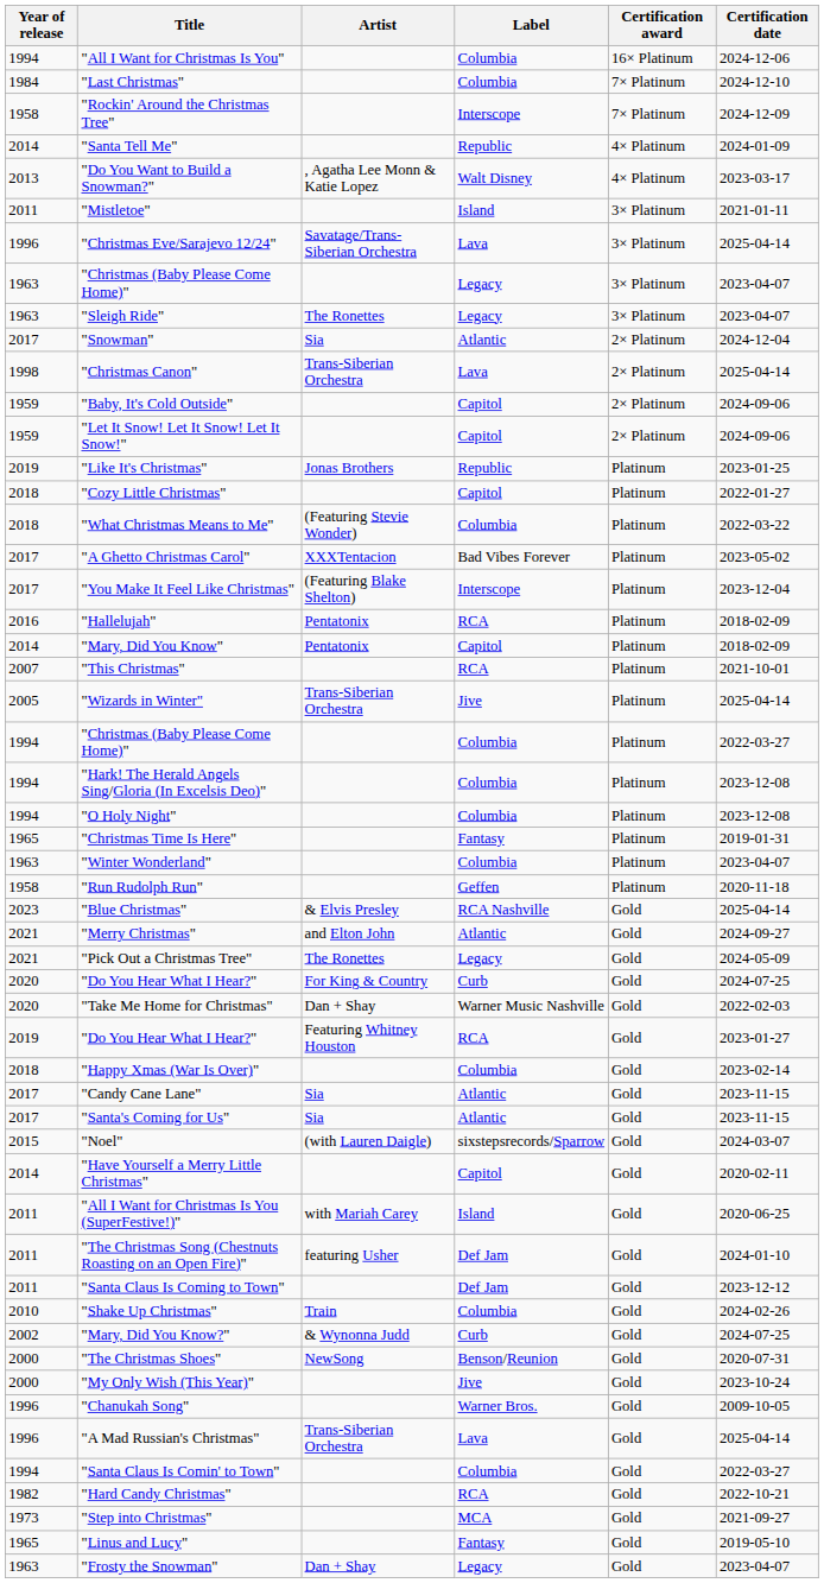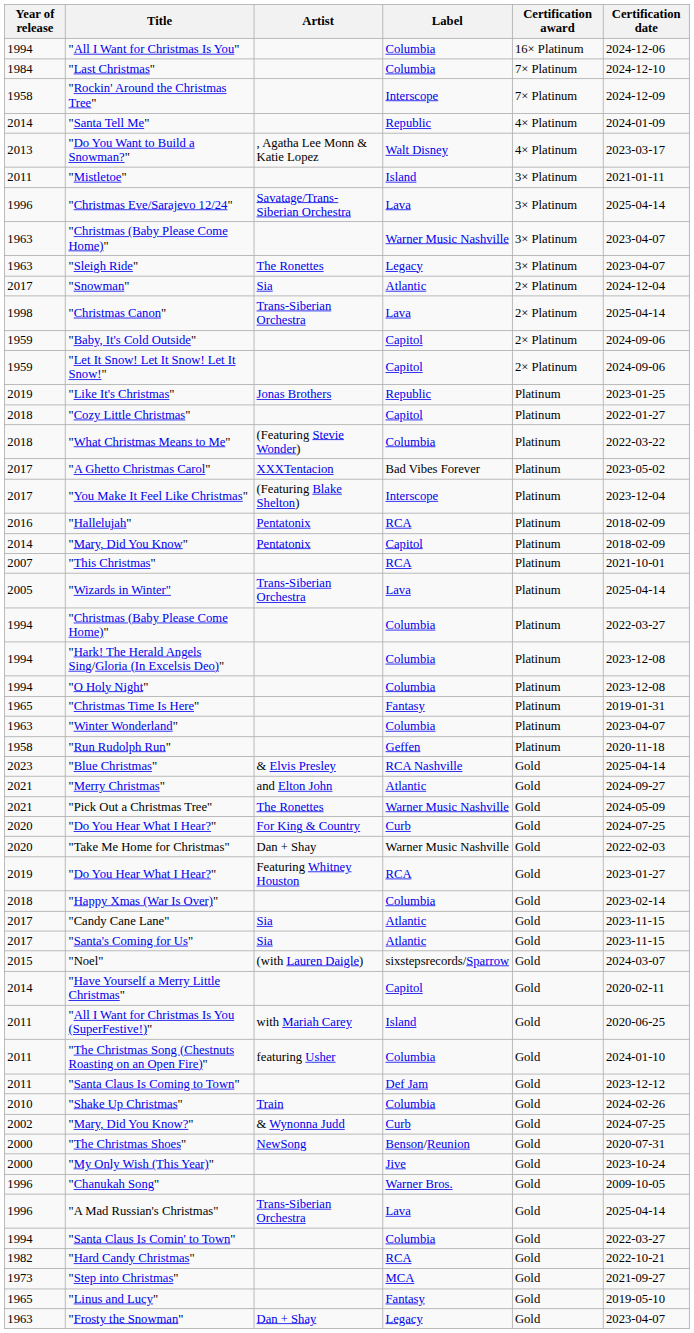 <table class="wikitable sortable"1+1=square>
 <tr>
 <th>Year of release</th>
 <th>Title</th>
 <th>Artist</th>
 <th>Label</th>
 <th>Certification award</th>
 <th>Certification date</th>
 </tr>
 <tr>
 <td>1994</td>
 <td>"<a href='#'>All I Want for Christmas Is You</a>"</td>
 <td></td>
 <td><a href='#'>Columbia</a></td>
 <td>16× Platinum</td>
 <td>2024-12-06</td>
 </tr>
 <tr>
 <td>1984</td>
 <td>"<a href='#'>Last Christmas</a>"</td>
 <td></td>
 <td><a href='#'>Columbia</a></td>
 <td>7× Platinum</td>
 <td>2024-12-10</td>
 </tr>
 <tr>
 <td>1958</td>
 <td>"<a href='#'>Rockin' Around the Christmas Tree</a>"</td>
 <td></td>
 <td><a href='#'>Interscope</a></td>
 <td>7× Platinum</td>
 <td>2024-12-09</td>
 </tr>
 <tr>
 <td>2014</td>
 <td>"<a href='#'>Santa Tell Me</a>"</td>
 <td></td>
 <td><a href='#'>Republic</a></td>
 <td>4× Platinum</td>
 <td>2024-01-09</td>
 </tr>
 <tr>
 <td>2013</td>
 <td>"<a href='#'>Do You Want to Build a Snowman?</a>"</td>
 <td>, Agatha Lee Monn & Katie Lopez</td>
 <td><a href='#'>Walt Disney</a></td>
 <td>4× Platinum</td>
 <td>2023-03-17</td>
 </tr>
 <tr>
 <td>2011</td>
 <td>"<a href='#'>Mistletoe</a>"</td>
 <td></td>
 <td><a href='#'>Island</a></td>
 <td>3× Platinum</td>
 <td>2021-01-11</td>
 </tr>
 <tr>
 <td>1996</td>
 <td>"<a href='#'>Christmas Eve/Sarajevo 12/24</a>"</td>
 <td><a href='#'>Savatage/Trans-Siberian Orchestra</a></td>
 <td><a href='#'>Lava</a></td>
 <td>3× Platinum</td>
 <td>2025-04-14</td>
 </tr>
 <tr>
 <td>1963</td>
 <td>"<a href='#'>Christmas (Baby Please Come Home)</a>"</td>
 <td></td>
-<td><a href='#'>Legacy</a></td>
+<td><a href='#'>Warner Music Nashville</a></td>
 <td>3× Platinum</td>
 <td>2023-04-07</td>
 </tr>
 <tr>
 <td>1963</td>
 <td>"<a href='#'>Sleigh Ride</a>"</td>
 <td><a href='#'>The Ronettes</a></td>
 <td><a href='#'>Legacy</a></td>
 <td>3× Platinum</td>
 <td>2023-04-07</td>
 </tr>
 <tr>
 <td>2017</td>
 <td>"<a href='#'>Snowman</a>"</td>
 <td><a href='#'>Sia</a></td>
 <td><a href='#'>Atlantic</a></td>
 <td>2× Platinum</td>
 <td>2024-12-04</td>
 </tr>
 <tr>
 <td>1998</td>
 <td>"<a href='#'>Christmas Canon</a>"</td>
 <td><a href='#'>Trans-Siberian Orchestra</a></td>
 <td><a href='#'>Lava</a></td>
 <td>2× Platinum</td>
 <td>2025-04-14</td>
 </tr>
 <tr>
 <td>1959</td>
 <td>"<a href='#'>Baby, It's Cold Outside</a>"</td>
 <td></td>
 <td><a href='#'>Capitol</a></td>
 <td>2× Platinum</td>
 <td>2024-09-06</td>
 </tr>
 <tr>
 <td>1959</td>
 <td>"<a href='#'>Let It Snow! Let It Snow! Let It Snow!</a>"</td>
 <td></td>
 <td><a href='#'>Capitol</a></td>
 <td>2× Platinum</td>
 <td>2024-09-06</td>
 </tr>
 <tr>
 <td>2019</td>
 <td>"<a href='#'>Like It's Christmas</a>"</td>
 <td><a href='#'>Jonas Brothers</a></td>
 <td><a href='#'>Republic</a></td>
 <td>Platinum</td>
 <td>2023-01-25</td>
 </tr>
 <tr>
 <td>2018</td>
 <td>"<a href='#'>Cozy Little Christmas</a>"</td>
 <td></td>
 <td><a href='#'>Capitol</a></td>
 <td>Platinum</td>
 <td>2022-01-27</td>
 </tr>
 <tr>
 <td>2018</td>
 <td>"<a href='#'>What Christmas Means to Me</a>"</td>
 <td> (Featuring <a href='#'>Stevie Wonder</a>)</td>
 <td><a href='#'>Columbia</a></td>
 <td>Platinum</td>
 <td>2022-03-22</td>
 </tr>
 <tr>
 <td>2017</td>
 <td>"<a href='#'>A Ghetto Christmas Carol</a>"</td>
 <td><a href='#'>XXXTentacion</a></td>
 <td>Bad Vibes Forever</td>
 <td>Platinum</td>
 <td>2023-05-02</td>
 </tr>
 <tr>
 <td>2017</td>
 <td>"<a href='#'>You Make It Feel Like Christmas</a>"</td>
 <td> (Featuring <a href='#'>Blake Shelton</a>)</td>
 <td><a href='#'>Interscope</a></td>
 <td>Platinum</td>
 <td>2023-12-04</td>
 </tr>
 <tr>
 <td>2016</td>
 <td>"<a href='#'>Hallelujah</a>"</td>
 <td><a href='#'>Pentatonix</a></td>
 <td><a href='#'>RCA</a></td>
 <td>Platinum</td>
 <td>2018-02-09</td>
 </tr>
 <tr>
 <td>2014</td>
 <td>"<a href='#'>Mary, Did You Know</a>"</td>
 <td><a href='#'>Pentatonix</a></td>
 <td><a href='#'>Capitol</a></td>
 <td>Platinum</td>
 <td>2018-02-09</td>
 </tr>
 <tr>
 <td>2007</td>
 <td>"<a href='#'>This Christmas</a>"</td>
 <td></td>
 <td><a href='#'>RCA</a></td>
 <td>Platinum</td>
 <td>2021-10-01</td>
 </tr>
 <tr>
 <td>2005</td>
 <td>"<a href='#'>Wizards in Winter"</a></td>
 <td><a href='#'>Trans-Siberian Orchestra</a></td>
-<td><a href='#'>Jive</a></td>
+<td><a href='#'>Lava</a></td>
 <td>Platinum</td>
 <td>2025-04-14</td>
 </tr>
 <tr>
 <td>1994</td>
 <td>"<a href='#'>Christmas (Baby Please Come Home)</a>"</td>
 <td></td>
 <td><a href='#'>Columbia</a></td>
 <td>Platinum</td>
 <td>2022-03-27</td>
 </tr>
 <tr>
 <td>1994</td>
 <td>"<a href='#'>Hark! The Herald Angels Sing</a>/<a href='#'>Gloria (In Excelsis Deo)</a>"</td>
 <td></td>
 <td><a href='#'>Columbia</a></td>
 <td>Platinum</td>
 <td>2023-12-08</td>
 </tr>
 <tr>
 <td>1994</td>
 <td>"<a href='#'>O Holy Night</a>"</td>
 <td></td>
 <td><a href='#'>Columbia</a></td>
 <td>Platinum</td>
 <td>2023-12-08</td>
 </tr>
 <tr>
 <td>1965</td>
 <td>"<a href='#'>Christmas Time Is Here</a>"</td>
 <td></td>
 <td><a href='#'>Fantasy</a></td>
 <td>Platinum</td>
 <td>2019-01-31</td>
 </tr>
 <tr>
 <td>1963</td>
 <td>"<a href='#'>Winter Wonderland</a>"</td>
 <td></td>
 <td><a href='#'>Columbia</a></td>
 <td>Platinum</td>
 <td>2023-04-07</td>
 </tr>
 <tr>
 <td>1958</td>
 <td>"<a href='#'>Run Rudolph Run</a>"</td>
 <td></td>
 <td><a href='#'>Geffen</a></td>
 <td>Platinum</td>
 <td>2020-11-18</td>
 </tr>
 <tr>
 <td>2023</td>
 <td>"<a href='#'>Blue Christmas</a>"</td>
 <td> & <a href='#'>Elvis Presley</a></td>
 <td><a href='#'>RCA Nashville</a></td>
 <td>Gold</td>
 <td>2025-04-14</td>
 </tr>
 <tr>
 <td>2021</td>
 <td>"<a href='#'>Merry Christmas</a>"</td>
 <td> and <a href='#'>Elton John</a></td>
 <td><a href='#'>Atlantic</a></td>
 <td>Gold</td>
 <td>2024-09-27</td>
 </tr>
 <tr>
 <td>2021</td>
 <td>"Pick Out a Christmas Tree"</td>
 <td><a href='#'>The Ronettes</a></td>
-<td><a href='#'>Legacy</a></td>
+<td><a href='#'>Warner Music Nashville</a></td>
 <td>Gold</td>
 <td>2024-05-09</td>
 </tr>
 <tr>
 <td>2020</td>
 <td>"<a href='#'>Do You Hear What I Hear?</a>"</td>
 <td><a href='#'>For King & Country</a></td>
 <td><a href='#'>Curb</a></td>
 <td>Gold</td>
 <td>2024-07-25</td>
 </tr>
 <tr>
 <td>2020</td>
 <td>"Take Me Home for Christmas"</td>
 <td>Dan + Shay</td>
 <td>Warner Music Nashville</td>
 <td>Gold</td>
 <td>2022-02-03</td>
 </tr>
 <tr>
 <td>2019</td>
 <td>"<a href='#'>Do You Hear What I Hear?</a>"</td>
 <td> Featuring <a href='#'>Whitney Houston</a></td>
 <td><a href='#'>RCA</a></td>
 <td>Gold</td>
 <td>2023-01-27</td>
 </tr>
 <tr>
 <td>2018</td>
 <td>"<a href='#'>Happy Xmas (War Is Over)</a>"</td>
 <td></td>
 <td><a href='#'>Columbia</a></td>
 <td>Gold</td>
 <td>2023-02-14</td>
 </tr>
 <tr>
 <td>2017</td>
 <td>"Candy Cane Lane"</td>
 <td><a href='#'>Sia</a></td>
 <td><a href='#'>Atlantic</a></td>
 <td>Gold</td>
 <td>2023-11-15</td>
 </tr>
 <tr>
 <td>2017</td>
 <td>"<a href='#'>Santa's Coming for Us</a>"</td>
 <td><a href='#'>Sia</a></td>
 <td><a href='#'>Atlantic</a></td>
 <td>Gold</td>
 <td>2023-11-15</td>
 </tr>
 <tr>
 <td>2015</td>
 <td>"Noel"</td>
 <td> (with <a href='#'>Lauren Daigle</a>)</td>
 <td>sixstepsrecords/<a href='#'>Sparrow</a></td>
 <td>Gold</td>
 <td>2024-03-07</td>
 </tr>
 <tr>
 <td>2014</td>
 <td>"<a href='#'>Have Yourself a Merry Little Christmas</a>"</td>
 <td></td>
 <td><a href='#'>Capitol</a></td>
 <td>Gold</td>
 <td>2020-02-11</td>
 </tr>
 <tr>
 <td>2011</td>
 <td>"<a href='#'>All I Want for Christmas Is You (SuperFestive!)</a>"</td>
 <td> with <a href='#'>Mariah Carey</a></td>
 <td><a href='#'>Island</a></td>
 <td>Gold</td>
 <td>2020-06-25</td>
 </tr>
 <tr>
 <td>2011</td>
 <td>"<a href='#'>The Christmas Song (Chestnuts Roasting on an Open Fire)</a>"</td>
 <td> featuring <a href='#'>Usher</a></td>
-<td><a href='#'>Def Jam</a></td>
+<td><a href='#'>Columbia</a></td>
 <td>Gold</td>
 <td>2024-01-10</td>
 </tr>
 <tr>
 <td>2011</td>
 <td>"<a href='#'>Santa Claus Is Coming to Town</a>"</td>
 <td></td>
 <td><a href='#'>Def Jam</a></td>
 <td>Gold</td>
 <td>2023-12-12</td>
 </tr>
 <tr>
 <td>2010</td>
 <td>"<a href='#'>Shake Up Christmas</a>"</td>
 <td><a href='#'>Train</a></td>
 <td><a href='#'>Columbia</a></td>
 <td>Gold</td>
 <td>2024-02-26</td>
 </tr>
 <tr>
 <td>2002</td>
 <td>"<a href='#'>Mary, Did You Know?</a>"</td>
 <td> & <a href='#'>Wynonna Judd</a></td>
 <td><a href='#'>Curb</a></td>
 <td>Gold</td>
 <td>2024-07-25</td>
 </tr>
 <tr>
 <td>2000</td>
 <td>"<a href='#'>The Christmas Shoes</a>"</td>
 <td><a href='#'>NewSong</a></td>
 <td><a href='#'>Benson</a>/<a href='#'>Reunion</a></td>
 <td>Gold</td>
 <td>2020-07-31</td>
 </tr>
 <tr>
 <td>2000</td>
 <td>"<a href='#'>My Only Wish (This Year)</a>"</td>
 <td></td>
 <td><a href='#'>Jive</a></td>
 <td>Gold</td>
 <td>2023-10-24</td>
 </tr>
 <tr>
 <td>1996</td>
 <td>"<a href='#'>Chanukah Song</a>"</td>
 <td></td>
 <td><a href='#'>Warner Bros.</a></td>
 <td>Gold</td>
 <td>2009-10-05</td>
 </tr>
 <tr>
 <td>1996</td>
 <td>"A Mad Russian's Christmas"</td>
 <td><a href='#'>Trans-Siberian Orchestra</a></td>
 <td><a href='#'>Lava</a></td>
 <td>Gold</td>
 <td>2025-04-14</td>
 </tr>
 <tr>
 <td>1994</td>
 <td>"<a href='#'>Santa Claus Is Comin' to Town</a>"</td>
 <td></td>
 <td><a href='#'>Columbia</a></td>
 <td>Gold</td>
 <td>2022-03-27</td>
 </tr>
 <tr>
 <td>1982</td>
 <td>"<a href='#'>Hard Candy Christmas</a>"</td>
 <td></td>
 <td><a href='#'>RCA</a></td>
 <td>Gold</td>
 <td>2022-10-21</td>
 </tr>
 <tr>
 <td>1973</td>
 <td>"<a href='#'>Step into Christmas</a>"</td>
 <td></td>
 <td><a href='#'>MCA</a></td>
 <td>Gold</td>
 <td>2021-09-27</td>
 </tr>
 <tr>
 <td>1965</td>
 <td>"<a href='#'>Linus and Lucy</a>"</td>
 <td></td>
 <td><a href='#'>Fantasy</a></td>
 <td>Gold</td>
 <td>2019-05-10</td>
 </tr>
 <tr>
 <td>1963</td>
 <td>"<a href='#'>Frosty the Snowman</a>"</td>
 <td><a href='#'>Dan + Shay</a></td>
 <td><a href='#'>Legacy</a></td>
 <td>Gold</td>
 <td>2023-04-07</td>
 </tr>
 </table>
